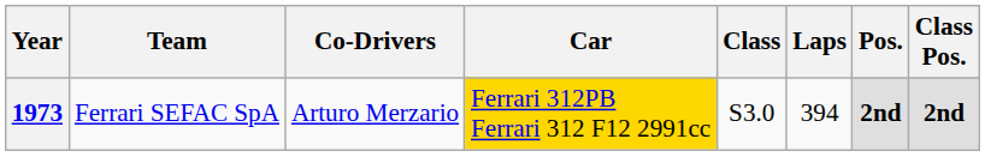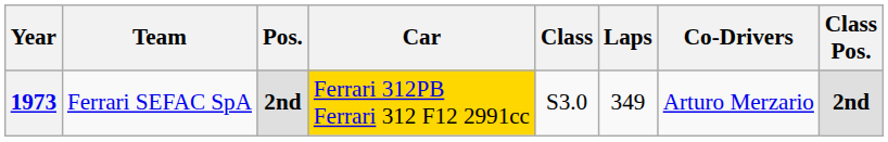 <table class="wikitable" style="text-align:center; font-size:90%">
 <tr>
 <th>Year</th>
 <th>Team</th>
-<th>Co-Drivers</th>
+<th>Pos.</th>
 <th>Car</th>
 <th>Class</th>
 <th>Laps</th>
-<th>Pos.</th>
+<th>Co-Drivers</th>
 <th>Class<br>Pos.</th>
 </tr>
 <tr>
 <th><a href='#'>1973</a></th>
 <td align="left"> <a href='#'>Ferrari SEFAC SpA</a></td>
-<td align="left"> <a href='#'>Arturo Merzario</a></td>
+<th style="background:#DFDFDF;">2nd</th>
 <td align="left" style="background: gold;"><a href='#'>Ferrari 312PB</a><br><a href='#'>Ferrari</a> 312 F12 2991cc</td>
 <td>S3.0</td>
-<td>394</td>
-<th style="background:#DFDFDF;">2nd</th>
+<td>349</td>
+<td align="left"> <a href='#'>Arturo Merzario</a></td>
 <th style="background:#DFDFDF;">2nd</th>
 </tr>
 </table>
